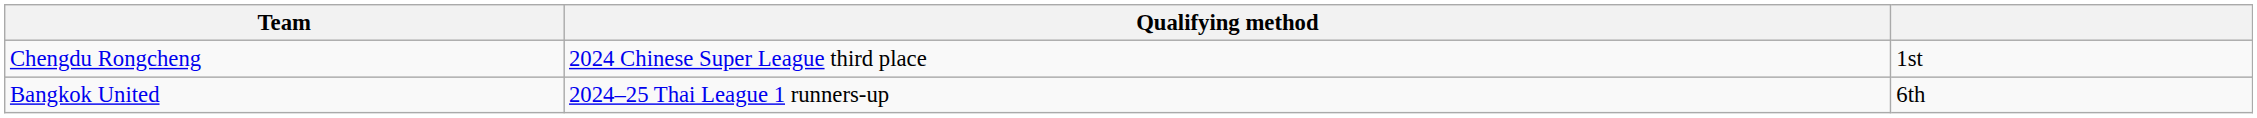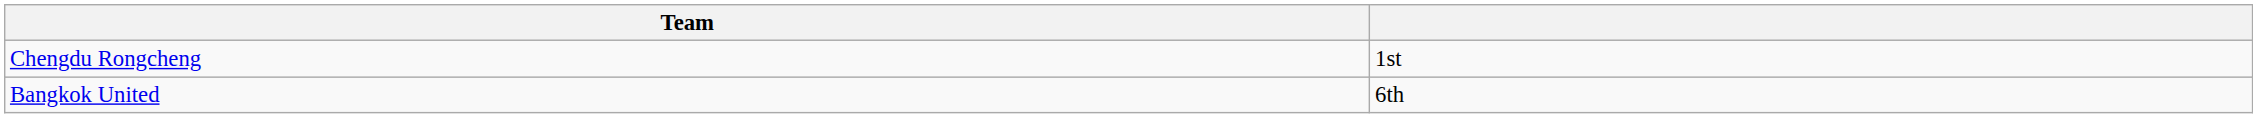 <table class="wikitable" style="table-layout:fixed;width:100%;">
 <tr>
 <th width=25%>Team</th>
-<th width=60%>Qualifying method</th>
 <th width=16%> </th>
 </tr>
 <tr>
 <td> <a href='#'>Chengdu Rongcheng</a></td>
-<td><a href='#'>2024 Chinese Super League</a> third place</td>
 <td>1st</td>
 </tr>
 <tr>
 <td> <a href='#'>Bangkok United</a></td>
-<td><a href='#'>2024–25 Thai League 1</a> runners-up</td>
 <td>6th </td>
 </tr>
 </table>
